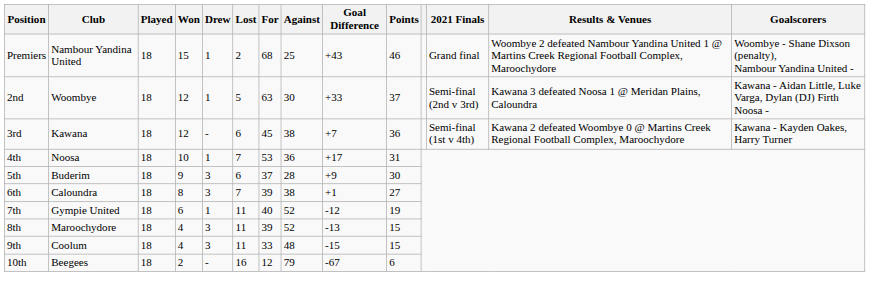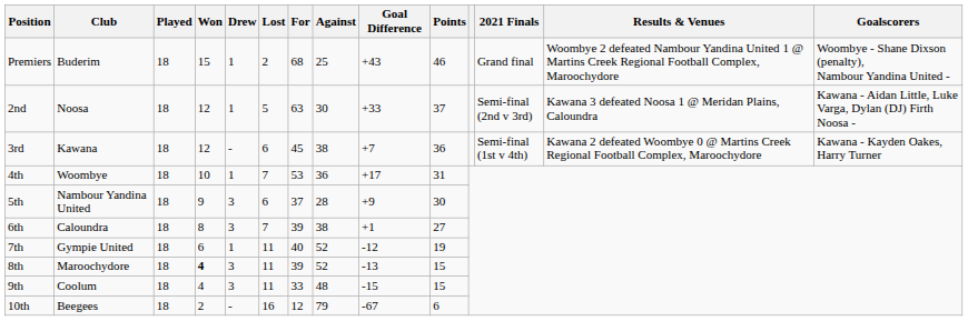 <table class="wikitable">
 <tr>
 <th>Position</th>
 <th>Club</th>
 <th>Played</th>
 <th>Won</th>
 <th>Drew</th>
 <th>Lost</th>
 <th>For</th>
 <th>Against</th>
 <th>Goal Difference</th>
 <th>Points</th>
 <th></th>
 <th>2021 Finals</th>
 <th>Results & Venues</th>
 <th>Goalscorers</th>
 </tr>
 <tr>
 <td>Premiers</td>
-<td>Nambour Yandina United</td>
+<td>Buderim</td>
 <td>18</td>
 <td>15</td>
 <td>1</td>
 <td>2</td>
 <td>68</td>
 <td>25</td>
 <td>+43</td>
 <td>46</td>
 <td></td>
 <td>Grand final</td>
 <td>Woombye 2 defeated Nambour Yandina United 1 @ Martins Creek Regional Football Complex, Maroochydore</td>
 <td>Woombye - Shane Dixson (penalty),<br>Nambour Yandina United -</td>
 </tr>
 <tr>
 <td>2nd</td>
-<td>Woombye</td>
+<td>Noosa</td>
 <td>18</td>
 <td>12</td>
 <td>1</td>
 <td>5</td>
 <td>63</td>
 <td>30</td>
 <td>+33</td>
 <td>37</td>
 <td></td>
 <td>Semi-final (2nd v 3rd)</td>
 <td>Kawana 3 defeated Noosa 1 @ Meridan Plains, Caloundra</td>
 <td>Kawana - Aidan Little, Luke Varga, Dylan (DJ) Firth<br>Noosa -</td>
 </tr>
 <tr>
 <td>3rd</td>
 <td>Kawana</td>
 <td>18</td>
 <td>12</td>
 <td>-</td>
 <td>6</td>
 <td>45</td>
 <td>38</td>
 <td>+7</td>
 <td>36</td>
 <td></td>
 <td>Semi-final (1st v 4th)</td>
 <td>Kawana 2 defeated Woombye 0 @ Martins Creek Regional Football Complex, Maroochydore</td>
 <td>Kawana - Kayden Oakes, Harry Turner</td>
 </tr>
 <tr>
 <td>4th</td>
-<td>Noosa</td>
+<td>Woombye</td>
 <td>18</td>
 <td>10</td>
 <td>1</td>
 <td>7</td>
 <td>53</td>
 <td>36</td>
 <td>+17</td>
 <td>31</td>
 </tr>
 <tr>
 <td>5th</td>
-<td>Buderim</td>
+<td>Nambour Yandina United</td>
 <td>18</td>
 <td>9</td>
 <td>3</td>
 <td>6</td>
 <td>37</td>
 <td>28</td>
 <td>+9</td>
 <td>30</td>
 </tr>
 <tr>
 <td>6th</td>
 <td>Caloundra</td>
 <td>18</td>
 <td>8</td>
 <td>3</td>
 <td>7</td>
 <td>39</td>
 <td>38</td>
 <td>+1</td>
 <td>27</td>
 </tr>
 <tr>
 <td>7th</td>
 <td>Gympie United</td>
 <td>18</td>
 <td>6</td>
 <td>1</td>
 <td>11</td>
 <td>40</td>
 <td>52</td>
 <td>-12</td>
 <td>19</td>
 </tr>
 <tr>
 <td>8th</td>
 <td>Maroochydore</td>
 <td>18</td>
-<td>4</td>
+<td><strong>4</strong></td>
 <td>3</td>
 <td>11</td>
 <td>39</td>
 <td>52</td>
 <td>-13</td>
 <td>15</td>
 </tr>
 <tr>
 <td>9th</td>
 <td>Coolum</td>
 <td>18</td>
 <td>4</td>
 <td>3</td>
 <td>11</td>
 <td>33</td>
 <td>48</td>
 <td>-15</td>
 <td>15</td>
 </tr>
 <tr>
 <td>10th</td>
 <td>Beegees</td>
 <td>18</td>
 <td>2</td>
 <td>-</td>
 <td>16</td>
 <td>12</td>
 <td>79</td>
 <td>-67</td>
 <td>6</td>
 </tr>
 </table>
